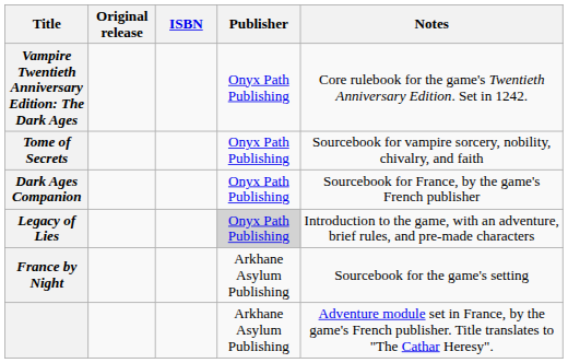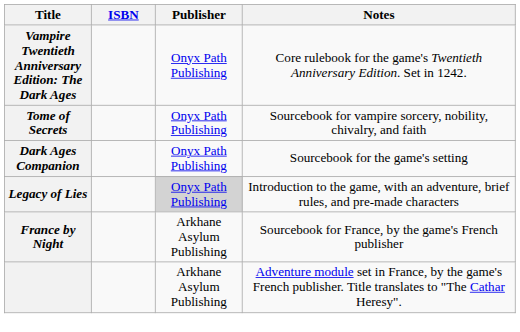 <table class="wikitable sortable plainrowheaders" style="width: 100%;">
 <tr>
 <th scope="col" style="width:15%;">Title</th>
-<th scope="col" style="width:12%;">Original release </th>
 <th scope="col" style="width:11%;"><a href='#'>ISBN</a></th>
 <th scope="col" style="width:15%;">Publisher</th>
 <th scope="col" style="width:47%;">Notes</th>
 </tr>
 <tr style="text-align: center;">
 <th scope="row" style="text-align:center;"><em>Vampire Twentieth Anniversary Edition: The Dark Ages</em></th>
 <td></td>
-<td></td>
 <td><a href='#'>Onyx Path Publishing</a></td>
 <td>Core rulebook for the game's <em>Twentieth Anniversary Edition</em>. Set in 1242.</td>
 </tr>
 <tr style="text-align: center;">
 <th scope="row" style="text-align:center;"><em>Tome of Secrets</em></th>
-<td></td>
 <td></td>
 <td><a href='#'>Onyx Path Publishing</a></td>
 <td>Sourcebook for vampire sorcery, nobility, chivalry, and faith</td>
 </tr>
 <tr style="text-align: center;">
 <th scope="row" style="text-align:center;"><em>Dark Ages Companion</em></th>
 <td></td>
-<td></td>
 <td><a href='#'>Onyx Path Publishing</a></td>
-<td>Sourcebook for France, by the game's French publisher</td>
+<td>Sourcebook for the game's setting</td>
 </tr>
 <tr style="text-align: center;">
 <th scope="row" style="text-align:center;"><em>Legacy of Lies</em></th>
-<td></td>
 <td></td>
 <td style="background: lightgrey;"><a href='#'>Onyx Path Publishing</a></td>
 <td>Introduction to the game, with an adventure, brief rules, and pre-made characters</td>
 </tr>
 <tr style="text-align: center;">
 <th scope="row" style="text-align:center;"><em>France by Night</em></th>
 <td></td>
-<td></td>
 <td>Arkhane Asylum Publishing</td>
-<td>Sourcebook for the game's setting</td>
+<td>Sourcebook for France, by the game's French publisher</td>
 </tr>
 <tr style="text-align: center;">
 <th scope="row" style="text-align:center;"></th>
-<td></td>
 <td></td>
 <td>Arkhane Asylum Publishing</td>
 <td><a href='#'>Adventure module</a> set in France, by the game's French publisher. Title translates to "The <a href='#'>Cathar</a> Heresy".</td>
 </tr>
 </table>
